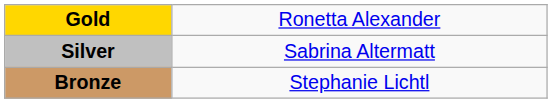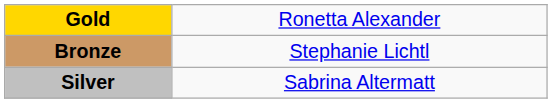 <table class="wikitable" style="text-align:center; " width="35%">
 <tr>
 <td bgcolor="gold"><strong>Gold</strong></td>
 <td><a href='#'>Ronetta Alexander</a><br>  <small><em></em></small></td>
 </tr>
 <tr>
+<td bgcolor="CC9966"><strong>Bronze</strong></td>
+<td><a href='#'>Stephanie Lichtl</a><br>  <small><em></em></small></td>
+</tr>
+<tr>
 <td bgcolor="silver"><strong>Silver</strong></td>
 <td><a href='#'>Sabrina Altermatt</a><br>  <small><em></em></small></td>
 </tr>
-<tr>
-<td bgcolor="CC9966"><strong>Bronze</strong></td>
-<td><a href='#'>Stephanie Lichtl</a><br>  <small><em></em></small></td>
-</tr>
 </table>
